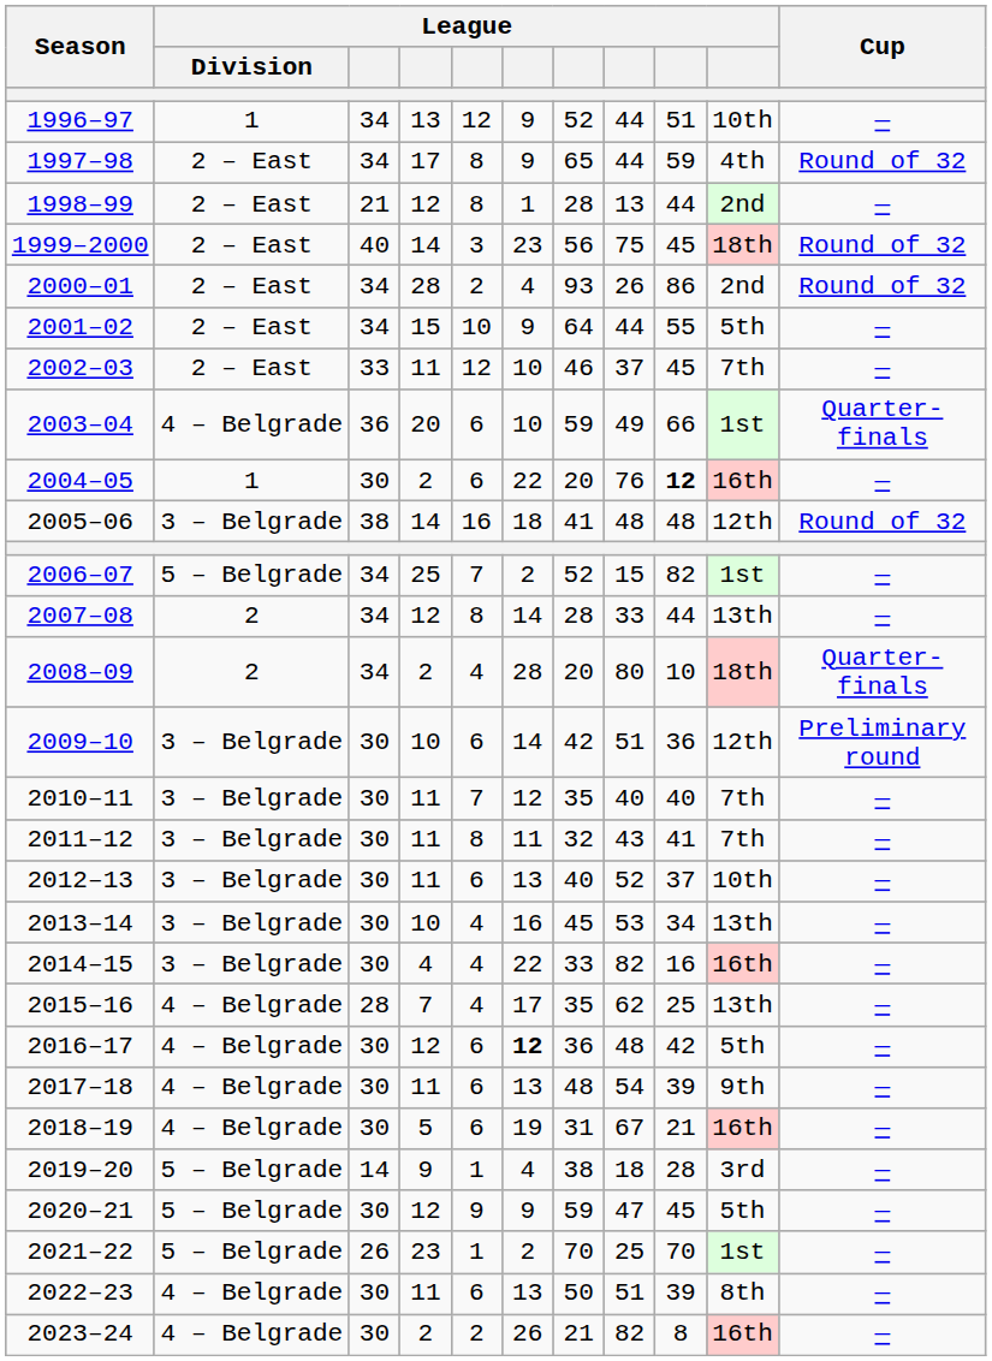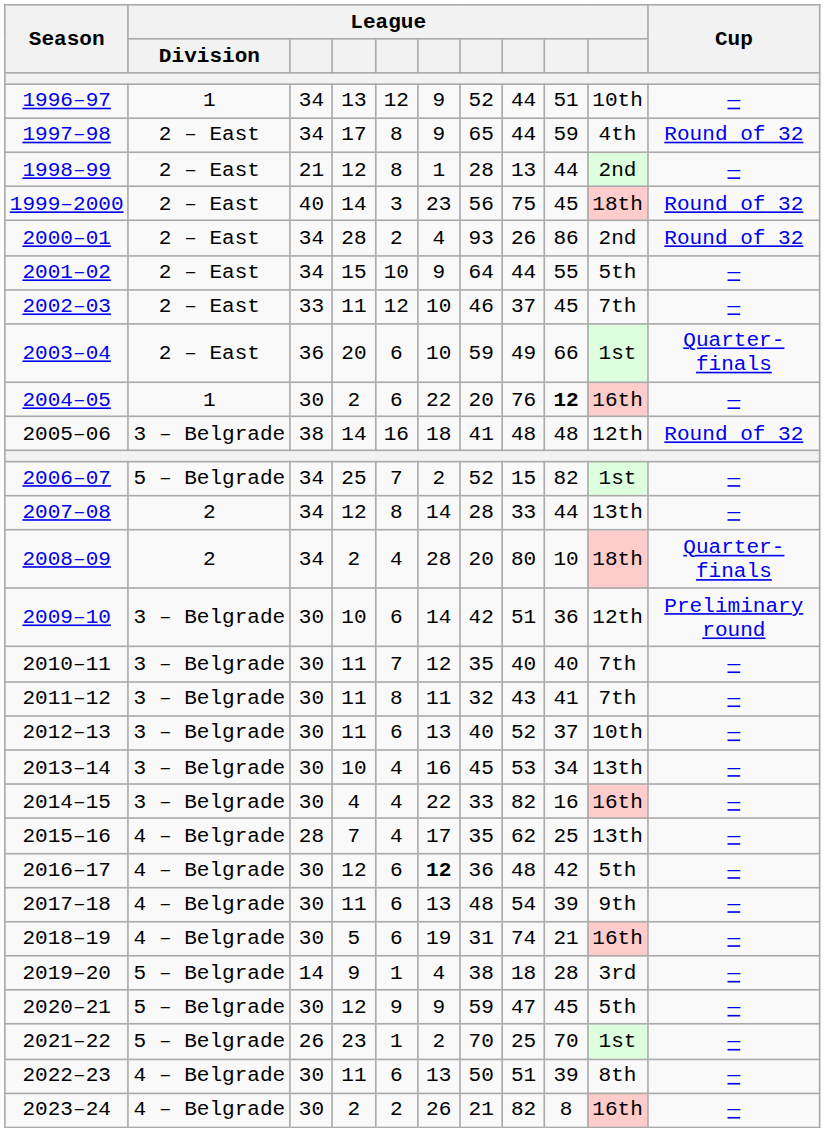 <table class="wikitable sortable" style="text-align:center">
 <tr>
 <th rowspan="2">Season</th>
 <th colspan="9">League</th>
 <th rowspan="2" width="100">Cup</th>
 </tr>
 <tr>
 <th>Division</th>
 <th width="20"></th>
 <th width="20"></th>
 <th width="20"></th>
 <th width="20"></th>
 <th width="20"></th>
 <th width="20"></th>
 <th width="20"></th>
 <th width="20"></th>
 </tr>
 <tr>
 <th colspan="11"></th>
 </tr>
 <tr>
 <td><a href='#'>1996–97</a></td>
 <td>1</td>
 <td>34</td>
 <td>13</td>
 <td>12</td>
 <td>9</td>
 <td>52</td>
 <td>44</td>
 <td>51</td>
 <td>10th</td>
 <td><a href='#'>—</a></td>
 </tr>
 <tr>
 <td><a href='#'>1997–98</a></td>
 <td>2 – East</td>
 <td>34</td>
 <td>17</td>
 <td>8</td>
 <td>9</td>
 <td>65</td>
 <td>44</td>
 <td>59</td>
 <td>4th</td>
 <td><a href='#'>Round of 32</a></td>
 </tr>
 <tr>
 <td><a href='#'>1998–99</a></td>
 <td>2 – East</td>
 <td>21</td>
 <td>12</td>
 <td>8</td>
 <td>1</td>
 <td>28</td>
 <td>13</td>
 <td>44</td>
 <td style="background-color:#DFD">2nd</td>
 <td><a href='#'>—</a></td>
 </tr>
 <tr>
 <td><a href='#'>1999–2000</a></td>
 <td>2 – East</td>
 <td>40</td>
 <td>14</td>
 <td>3</td>
 <td>23</td>
 <td>56</td>
 <td>75</td>
 <td>45</td>
 <td style="background-color:#FCC">18th</td>
 <td><a href='#'>Round of 32</a></td>
 </tr>
 <tr>
 <td><a href='#'>2000–01</a></td>
 <td>2 – East</td>
 <td>34</td>
 <td>28</td>
 <td>2</td>
 <td>4</td>
 <td>93</td>
 <td>26</td>
 <td>86</td>
 <td>2nd</td>
 <td><a href='#'>Round of 32</a></td>
 </tr>
 <tr>
 <td><a href='#'>2001–02</a></td>
 <td>2 – East</td>
 <td>34</td>
 <td>15</td>
 <td>10</td>
 <td>9</td>
 <td>64</td>
 <td>44</td>
 <td>55</td>
 <td>5th</td>
 <td><a href='#'>—</a></td>
 </tr>
 <tr>
 <td><a href='#'>2002–03</a></td>
 <td>2 – East</td>
 <td>33</td>
 <td>11</td>
 <td>12</td>
 <td>10</td>
 <td>46</td>
 <td>37</td>
 <td>45</td>
 <td>7th</td>
 <td><a href='#'>—</a></td>
 </tr>
 <tr>
 <td><a href='#'>2003–04</a></td>
-<td>4 – Belgrade</td>
+<td>2 – East</td>
 <td>36</td>
 <td>20</td>
 <td>6</td>
 <td>10</td>
 <td>59</td>
 <td>49</td>
 <td>66</td>
 <td style="background-color:#DFD">1st</td>
 <td><a href='#'>Quarter-finals</a></td>
 </tr>
 <tr>
 <td><a href='#'>2004–05</a></td>
 <td>1</td>
 <td>30</td>
 <td>2</td>
 <td>6</td>
 <td>22</td>
 <td>20</td>
 <td>76</td>
 <td><strong>12</strong></td>
 <td style="background-color:#FCC">16th</td>
 <td><a href='#'>—</a></td>
 </tr>
 <tr>
 <td>2005–06</td>
 <td>3 – Belgrade</td>
 <td>38</td>
 <td>14</td>
 <td>16</td>
 <td>18</td>
 <td>41</td>
 <td>48</td>
 <td>48</td>
 <td>12th</td>
 <td><a href='#'>Round of 32</a></td>
 </tr>
 <tr>
 <th colspan="11"></th>
 </tr>
 <tr>
 <td><a href='#'>2006–07</a></td>
 <td>5 – Belgrade</td>
 <td>34</td>
 <td>25</td>
 <td>7</td>
 <td>2</td>
 <td>52</td>
 <td>15</td>
 <td>82</td>
 <td style="background-color:#DFD">1st</td>
 <td><a href='#'>—</a></td>
 </tr>
 <tr>
 <td><a href='#'>2007–08</a></td>
 <td>2</td>
 <td>34</td>
 <td>12</td>
 <td>8</td>
 <td>14</td>
 <td>28</td>
 <td>33</td>
 <td>44</td>
 <td>13th</td>
 <td><a href='#'>—</a></td>
 </tr>
 <tr>
 <td><a href='#'>2008–09</a></td>
 <td>2</td>
 <td>34</td>
 <td>2</td>
 <td>4</td>
 <td>28</td>
 <td>20</td>
 <td>80</td>
 <td>10</td>
 <td style="background-color:#FCC">18th</td>
 <td><a href='#'>Quarter-finals</a></td>
 </tr>
 <tr>
 <td><a href='#'>2009–10</a></td>
 <td>3 – Belgrade</td>
 <td>30</td>
 <td>10</td>
 <td>6</td>
 <td>14</td>
 <td>42</td>
 <td>51</td>
 <td>36</td>
 <td>12th</td>
 <td><a href='#'>Preliminary round</a></td>
 </tr>
 <tr>
 <td>2010–11</td>
 <td>3 – Belgrade</td>
 <td>30</td>
 <td>11</td>
 <td>7</td>
 <td>12</td>
 <td>35</td>
 <td>40</td>
 <td>40</td>
 <td>7th</td>
 <td><a href='#'>—</a></td>
 </tr>
 <tr>
 <td>2011–12</td>
 <td>3 – Belgrade</td>
 <td>30</td>
 <td>11</td>
 <td>8</td>
 <td>11</td>
 <td>32</td>
 <td>43</td>
 <td>41</td>
 <td>7th</td>
 <td><a href='#'>—</a></td>
 </tr>
 <tr>
 <td>2012–13</td>
 <td>3 – Belgrade</td>
 <td>30</td>
 <td>11</td>
 <td>6</td>
 <td>13</td>
 <td>40</td>
 <td>52</td>
 <td>37</td>
 <td>10th</td>
 <td><a href='#'>—</a></td>
 </tr>
 <tr>
 <td>2013–14</td>
 <td>3 – Belgrade</td>
 <td>30</td>
 <td>10</td>
 <td>4</td>
 <td>16</td>
 <td>45</td>
 <td>53</td>
 <td>34</td>
 <td>13th</td>
 <td><a href='#'>—</a></td>
 </tr>
 <tr>
 <td>2014–15</td>
 <td>3 – Belgrade</td>
 <td>30</td>
 <td>4</td>
 <td>4</td>
 <td>22</td>
 <td>33</td>
 <td>82</td>
 <td>16</td>
 <td style="background-color:#FCC">16th</td>
 <td><a href='#'>—</a></td>
 </tr>
 <tr>
 <td>2015–16</td>
 <td>4 – Belgrade</td>
 <td>28</td>
 <td>7</td>
 <td>4</td>
 <td>17</td>
 <td>35</td>
 <td>62</td>
 <td>25</td>
 <td>13th</td>
 <td><a href='#'>—</a></td>
 </tr>
 <tr>
 <td>2016–17</td>
 <td>4 – Belgrade</td>
 <td>30</td>
 <td>12</td>
 <td>6</td>
 <td><strong>12</strong></td>
 <td>36</td>
 <td>48</td>
 <td>42</td>
 <td>5th</td>
 <td><a href='#'>—</a></td>
 </tr>
 <tr>
 <td>2017–18</td>
 <td>4 – Belgrade</td>
 <td>30</td>
 <td>11</td>
 <td>6</td>
 <td>13</td>
 <td>48</td>
 <td>54</td>
 <td>39</td>
 <td>9th</td>
 <td><a href='#'>—</a></td>
 </tr>
 <tr>
 <td>2018–19</td>
 <td>4 – Belgrade</td>
 <td>30</td>
 <td>5</td>
 <td>6</td>
 <td>19</td>
 <td>31</td>
-<td>67</td>
+<td>74</td>
 <td>21</td>
 <td style="background-color:#FCC">16th</td>
 <td><a href='#'>—</a></td>
 </tr>
 <tr>
 <td>2019–20</td>
 <td>5 – Belgrade</td>
 <td>14</td>
 <td>9</td>
 <td>1</td>
 <td>4</td>
 <td>38</td>
 <td>18</td>
 <td>28</td>
 <td>3rd</td>
 <td><a href='#'>—</a></td>
 </tr>
 <tr>
 <td>2020–21</td>
 <td>5 – Belgrade</td>
 <td>30</td>
 <td>12</td>
 <td>9</td>
 <td>9</td>
 <td>59</td>
 <td>47</td>
 <td>45</td>
 <td>5th</td>
 <td><a href='#'>—</a></td>
 </tr>
 <tr>
 <td>2021–22</td>
 <td>5 – Belgrade</td>
 <td>26</td>
 <td>23</td>
 <td>1</td>
 <td>2</td>
 <td>70</td>
 <td>25</td>
 <td>70</td>
 <td style="background-color:#DFD">1st</td>
 <td><a href='#'>—</a></td>
 </tr>
 <tr>
 <td>2022–23</td>
 <td>4 – Belgrade</td>
 <td>30</td>
 <td>11</td>
 <td>6</td>
 <td>13</td>
 <td>50</td>
 <td>51</td>
 <td>39</td>
 <td>8th</td>
 <td><a href='#'>—</a></td>
 </tr>
 <tr>
 <td>2023–24</td>
 <td>4 – Belgrade</td>
 <td>30</td>
 <td>2</td>
 <td>2</td>
 <td>26</td>
 <td>21</td>
 <td>82</td>
 <td>8</td>
 <td style="background-color:#FCC">16th</td>
 <td><a href='#'>—</a></td>
 </tr>
 </table>
